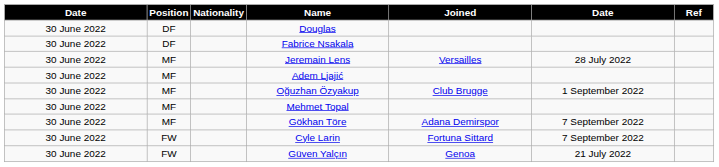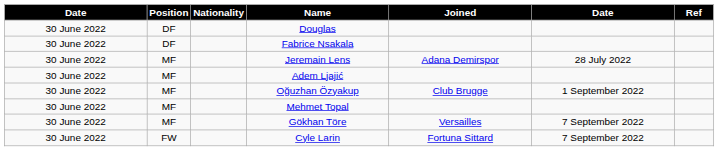 <table class="wikitable"  style="text-align:center; font-size:90%; ">
 <tr>
 <th style="background:#000000; color:white; width:200px;">Date</th>
 <th style="background:#000000; color:white; width:50px;">Position</th>
 <th style="background:#000000; color:white; width:50px;">Nationality</th>
 <th style="background:#000000; color:white; width:200px;">Name</th>
 <th style="background:#000000; color:white; width:200px;">Joined</th>
 <th style="background:#000000; color:white; width:200px;">Date</th>
 <th style="background:#000000; color:white; width:50px;">Ref</th>
 </tr>
 <tr>
 <td>30 June 2022</td>
 <td>DF</td>
 <td></td>
 <td><a href='#'>Douglas</a></td>
 <td></td>
 <td></td>
 <td></td>
 </tr>
 <tr>
 <td>30 June 2022</td>
 <td>DF</td>
 <td></td>
 <td><a href='#'>Fabrice Nsakala</a></td>
 <td></td>
 <td></td>
 <td></td>
 </tr>
 <tr>
 <td>30 June 2022</td>
 <td>MF</td>
 <td></td>
 <td><a href='#'>Jeremain Lens</a></td>
-<td><a href='#'>Versailles</a></td>
+<td><a href='#'>Adana Demirspor</a></td>
 <td>28 July 2022</td>
 <td></td>
 </tr>
 <tr>
 <td>30 June 2022</td>
 <td>MF</td>
 <td></td>
 <td><a href='#'>Adem Ljajić</a></td>
 <td></td>
 <td></td>
 <td></td>
 </tr>
 <tr>
 <td>30 June 2022</td>
 <td>MF</td>
 <td></td>
 <td><a href='#'>Oğuzhan Özyakup</a></td>
 <td><a href='#'>Club Brugge</a></td>
 <td>1 September 2022</td>
 <td></td>
 </tr>
 <tr>
 <td>30 June 2022</td>
 <td>MF</td>
 <td></td>
 <td><a href='#'>Mehmet Topal</a></td>
 <td></td>
 <td></td>
 <td></td>
 </tr>
 <tr>
 <td>30 June 2022</td>
 <td>MF</td>
 <td></td>
 <td><a href='#'>Gökhan Töre</a></td>
-<td><a href='#'>Adana Demirspor</a></td>
+<td><a href='#'>Versailles</a></td>
 <td>7 September 2022</td>
 <td></td>
 </tr>
 <tr>
 <td>30 June 2022</td>
 <td>FW</td>
 <td></td>
 <td><a href='#'>Cyle Larin</a></td>
 <td><a href='#'>Fortuna Sittard</a></td>
 <td>7 September 2022</td>
 <td></td>
 </tr>
-<tr>
-<td>30 June 2022</td>
-<td>FW</td>
-<td></td>
-<td><a href='#'>Güven Yalçın</a></td>
-<td><a href='#'>Genoa</a></td>
-<td>21 July 2022</td>
-<td></td>
-</tr>
 </table>
